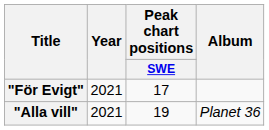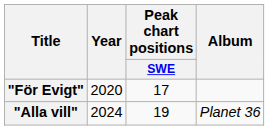 <table class="wikitable plainrowheaders" style="text-align:center">
 <tr>
 <th rowspan="2" scope="col">Title</th>
 <th rowspan="2" scope="col">Year</th>
 <th colspan="1" scope="col">Peak chart positions</th>
 <th rowspan="2" scope="col">Album</th>
 </tr>
 <tr>
 <th scope="col" style="width:3em;font-size:85%;"><a href='#'>SWE</a></th>
 </tr>
 <tr>
 <th scope="row">"För Evigt"<br></th>
-<td>2021</td>
+<td>2020</td>
 <td>17<br></td>
 <td></td>
 </tr>
 <tr>
 <th scope="row">"Alla vill"<br></th>
-<td>2021</td>
+<td>2024</td>
 <td>19</td>
 <td><em>Planet 36</em></td>
 </tr>
 </table>
